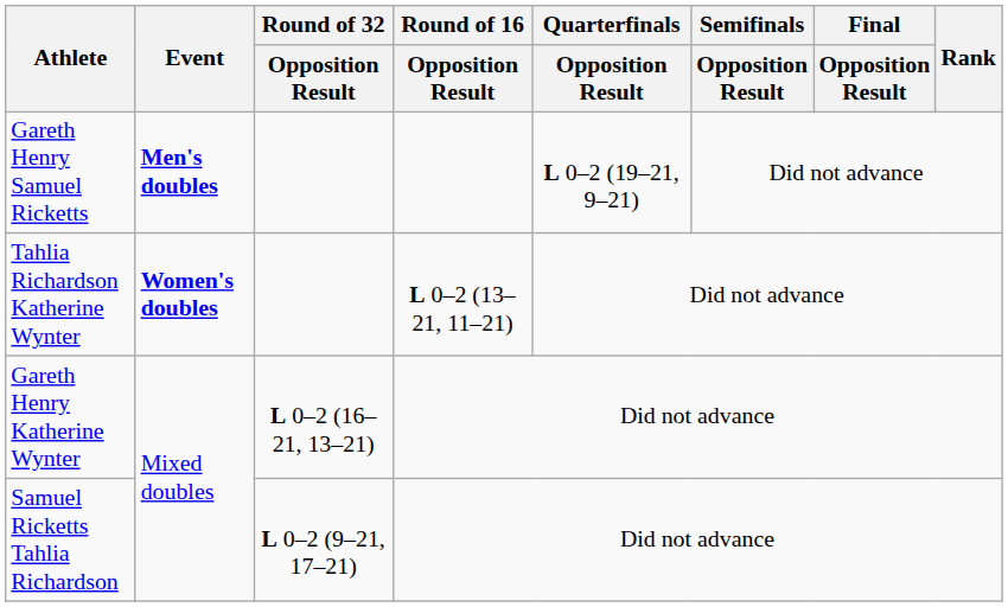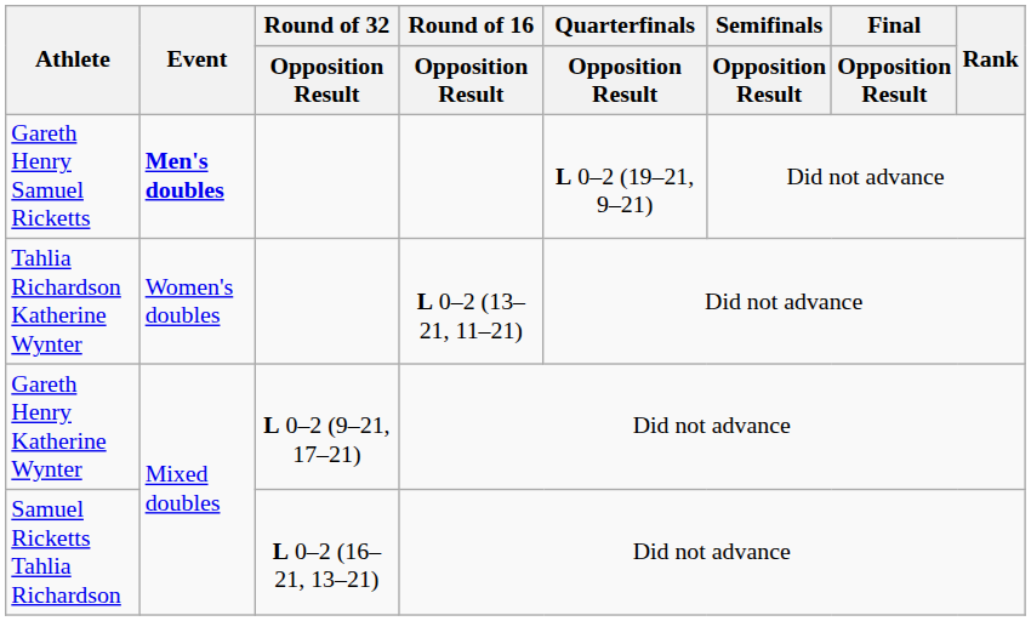 <table class="wikitable" style="font-size:90%">
 <tr>
 <th rowspan="2">Athlete</th>
 <th rowspan="2">Event</th>
 <th>Round of 32</th>
 <th>Round of 16</th>
 <th>Quarterfinals</th>
 <th>Semifinals</th>
 <th>Final</th>
 <th rowspan="2">Rank</th>
 </tr>
 <tr>
 <th>Opposition<br>Result</th>
 <th>Opposition<br>Result</th>
 <th>Opposition<br>Result</th>
 <th>Opposition<br>Result</th>
 <th>Opposition<br>Result</th>
 </tr>
 <tr align=center>
 <td align=left><a href='#'>Gareth Henry</a><br><a href='#'>Samuel Ricketts</a></td>
 <td align=left><strong><a href='#'>Men's doubles</a></strong></td>
 <td></td>
 <td></td>
 <td><br><strong>L</strong> 0–2 (19–21, 9–21)</td>
 <td colspan=3>Did not advance</td>
 </tr>
 <tr align=center>
 <td align=left><a href='#'>Tahlia Richardson</a><br><a href='#'>Katherine Wynter</a></td>
-<td align=left><strong><a href='#'>Women's doubles</a></strong></td>
+<td align=left><a href='#'>Women's doubles</a></td>
 <td></td>
 <td><br><strong>L</strong> 0–2 (13–21, 11–21)</td>
 <td colspan=4>Did not advance</td>
 </tr>
 <tr align=center>
 <td align=left><a href='#'>Gareth Henry</a><br><a href='#'>Katherine Wynter</a></td>
 <td align=left rowspan=2><a href='#'>Mixed doubles</a></td>
-<td><br><strong>L</strong> 0–2 (16–21, 13–21)</td>
+<td><br><strong>L</strong> 0–2 (9–21, 17–21)</td>
 <td colspan=5>Did not advance</td>
 </tr>
 <tr align=center>
 <td align=left><a href='#'>Samuel Ricketts</a><br><a href='#'>Tahlia Richardson</a></td>
-<td><br><strong>L</strong> 0–2 (9–21, 17–21)</td>
+<td><br><strong>L</strong> 0–2 (16–21, 13–21)</td>
 <td colspan=5>Did not advance</td>
 </tr>
 </table>
